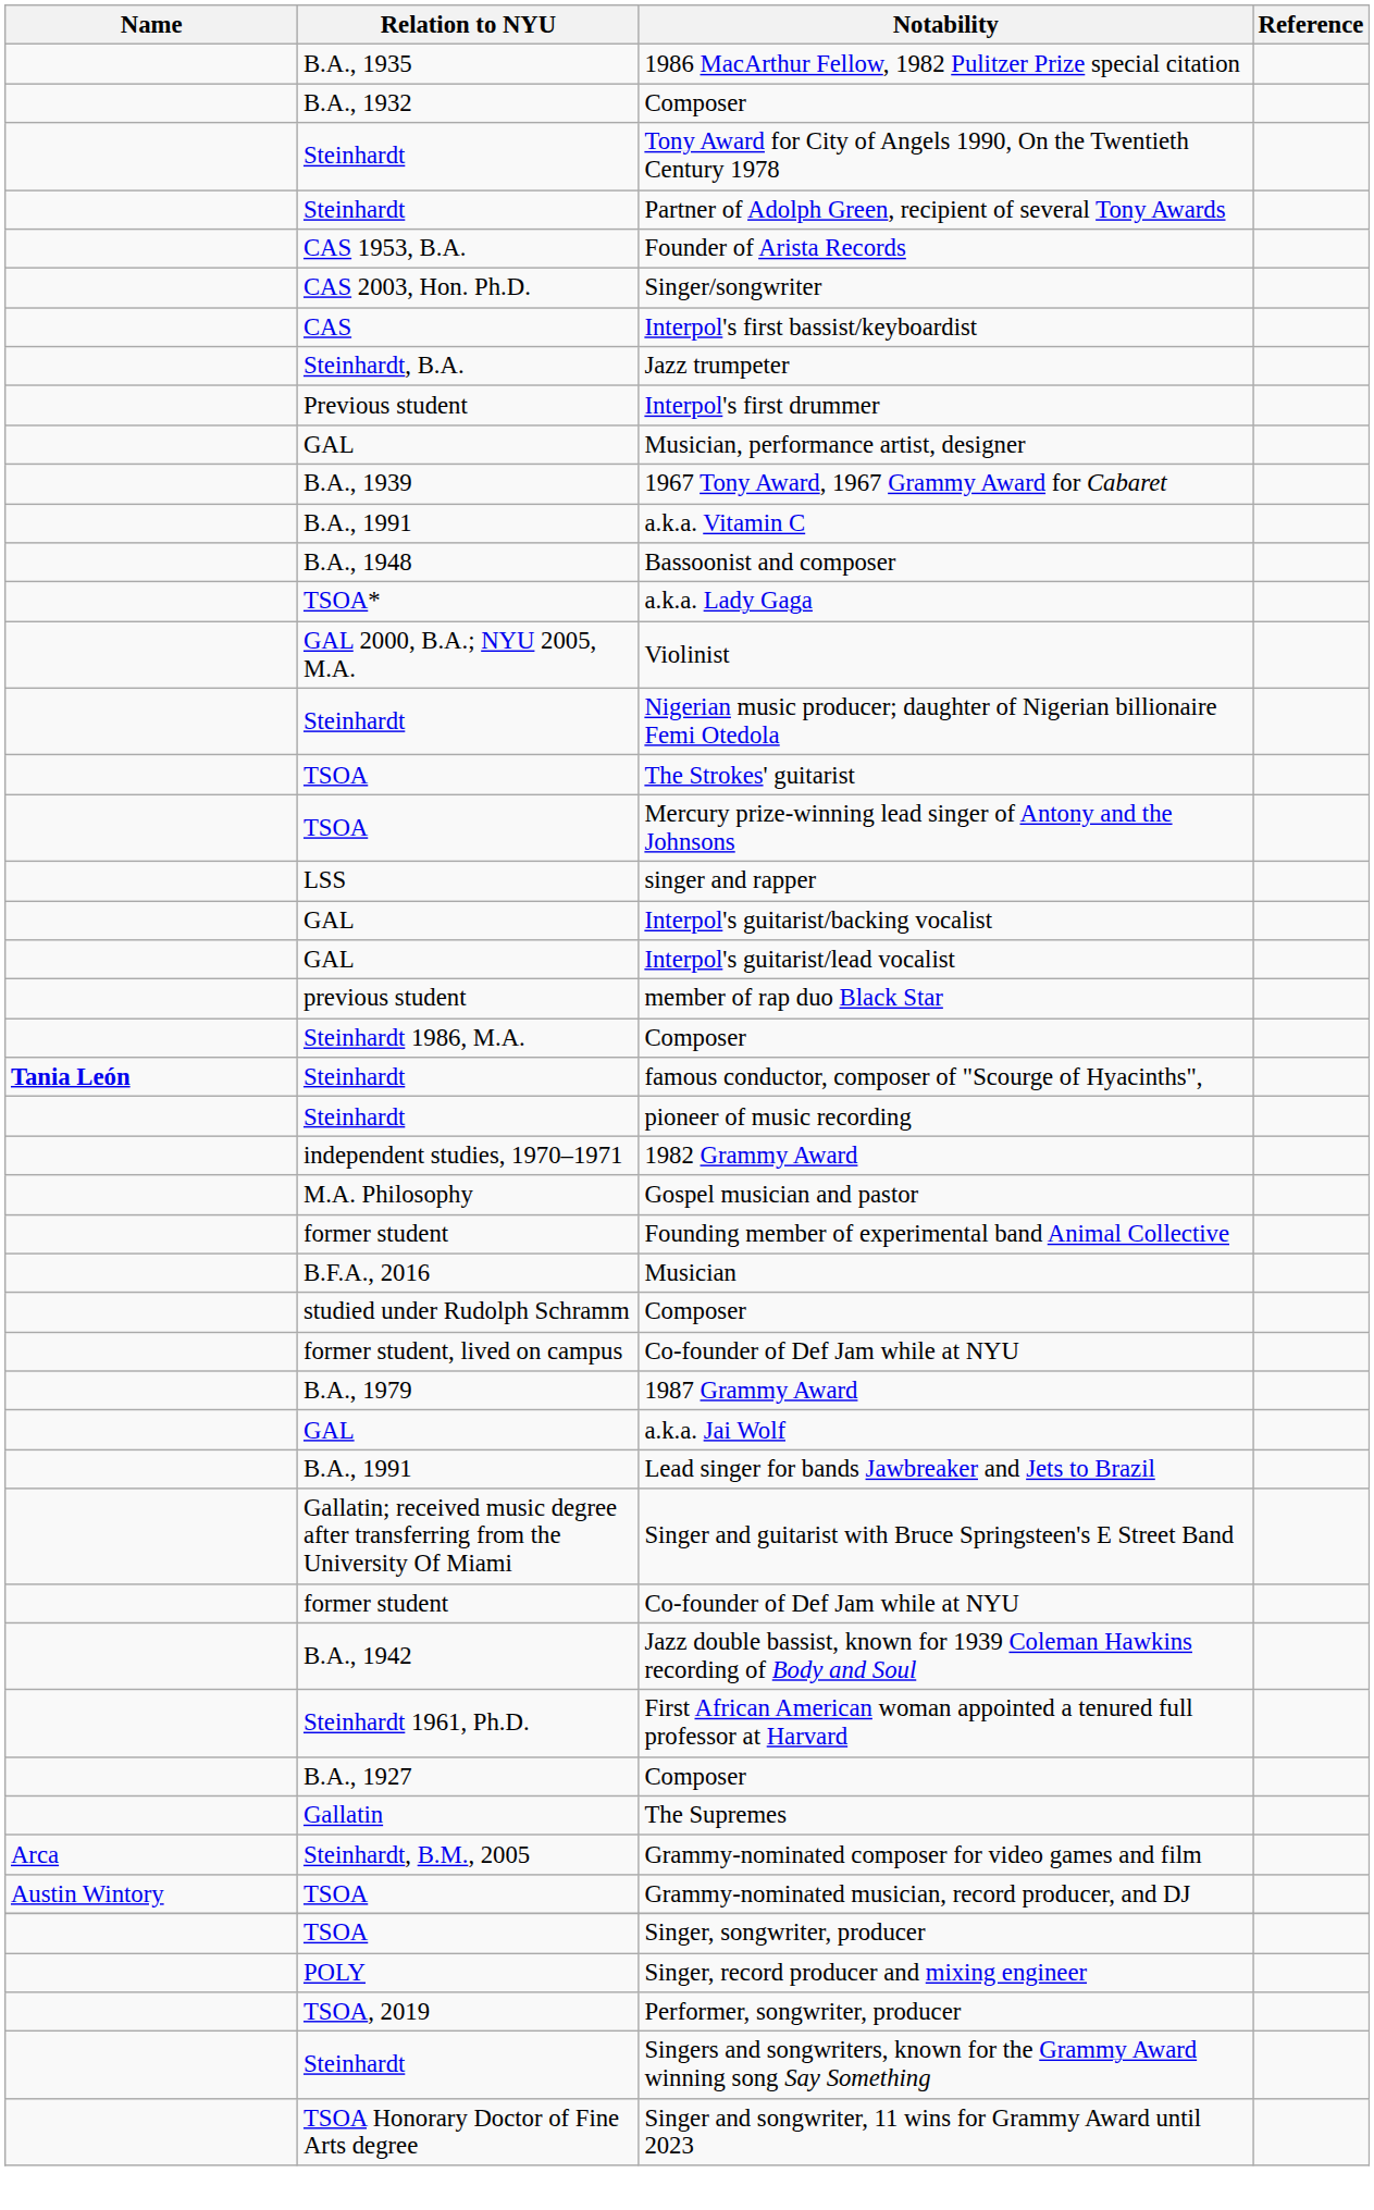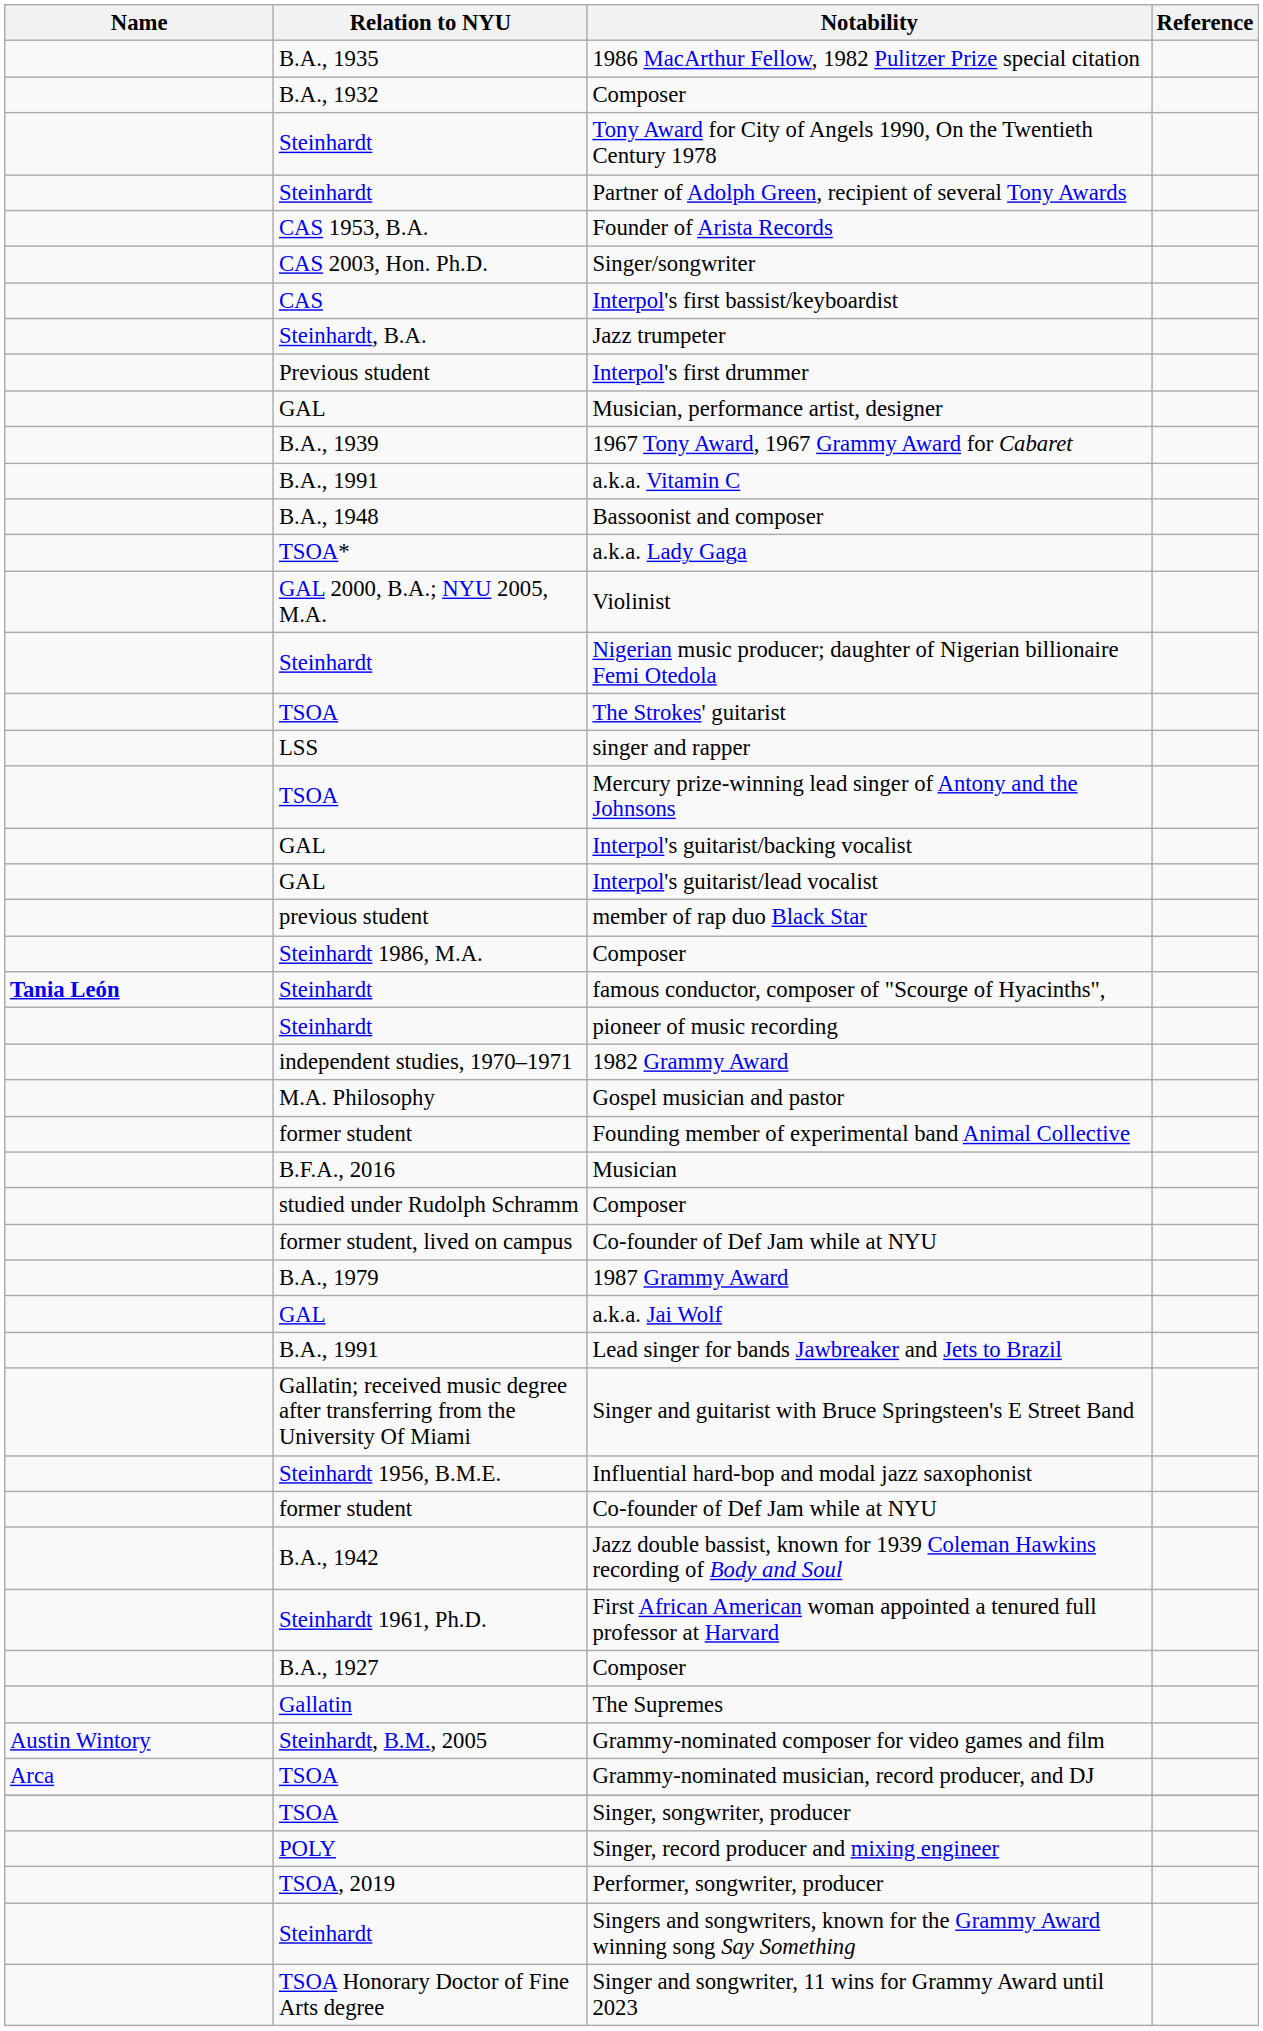 <table class="wikitable sortable" style="width:100%">
 <tr>
 <th style="width:*;">Name</th>
 <th style="width:25%;">Relation to NYU</th>
 <th style="width:45%;">Notability</th>
 <th style="width:5%;" class="unsortable">Reference</th>
 </tr>
 <tr>
 <td></td>
 <td>B.A., 1935</td>
 <td>1986 <a href='#'>MacArthur Fellow</a>, 1982 <a href='#'>Pulitzer Prize</a> special citation</td>
 <td style="text-align:center;"></td>
 </tr>
 <tr>
 <td></td>
 <td>B.A., 1932</td>
 <td>Composer</td>
 <td style="text-align:center;"></td>
 </tr>
 <tr>
 <td></td>
 <td><a href='#'>Steinhardt</a></td>
 <td><a href='#'>Tony Award</a> for City of Angels 1990, On the Twentieth Century 1978</td>
 <td style="text-align:center;"></td>
 </tr>
 <tr>
 <td></td>
 <td><a href='#'>Steinhardt</a></td>
 <td>Partner of <a href='#'>Adolph Green</a>, recipient of several <a href='#'>Tony Awards</a></td>
 <td style="text-align:center;"></td>
 </tr>
 <tr>
 <td></td>
 <td><a href='#'>CAS</a> 1953, B.A.</td>
 <td>Founder of <a href='#'>Arista Records</a></td>
 <td style="text-align:center;"></td>
 </tr>
 <tr>
 <td></td>
 <td><a href='#'>CAS</a> 2003, Hon. Ph.D.</td>
 <td>Singer/songwriter</td>
 <td style="text-align:center;"></td>
 </tr>
 <tr>
 <td></td>
 <td><a href='#'>CAS</a></td>
 <td><a href='#'>Interpol</a>'s first bassist/keyboardist</td>
 <td style="text-align:center;"></td>
 </tr>
 <tr>
 <td></td>
 <td><a href='#'>Steinhardt</a>, B.A.</td>
 <td>Jazz trumpeter</td>
 <td style="text-align:center;"></td>
 </tr>
 <tr>
 <td></td>
 <td>Previous student</td>
 <td><a href='#'>Interpol</a>'s first drummer</td>
 <td style="text-align:center;"></td>
 </tr>
 <tr>
 <td></td>
 <td>GAL</td>
 <td>Musician, performance artist, designer</td>
 <td style="text-align:center;"></td>
 </tr>
 <tr>
 <td></td>
 <td>B.A., 1939</td>
 <td>1967 <a href='#'>Tony Award</a>, 1967 <a href='#'>Grammy Award</a> for <em>Cabaret</em></td>
 <td style="text-align:center;"></td>
 </tr>
 <tr>
 <td></td>
 <td>B.A., 1991</td>
 <td>a.k.a. <a href='#'>Vitamin C</a></td>
 <td style="text-align:center;"></td>
 </tr>
 <tr>
 <td></td>
 <td>B.A., 1948</td>
 <td>Bassoonist and composer</td>
 <td style="text-align:center;"></td>
 </tr>
 <tr>
 <td></td>
 <td><a href='#'>TSOA</a>*</td>
 <td>a.k.a. <a href='#'>Lady Gaga</a></td>
 <td style="text-align:center;"></td>
 </tr>
 <tr>
 <td></td>
 <td><a href='#'>GAL</a> 2000, B.A.; <a href='#'>NYU</a> 2005, M.A.</td>
 <td>Violinist</td>
 <td style="text-align:center;"></td>
 </tr>
 <tr>
 <td></td>
 <td><a href='#'>Steinhardt</a></td>
 <td><a href='#'>Nigerian</a> music producer; daughter of Nigerian billionaire <a href='#'>Femi Otedola</a></td>
 <td style="text-align:center;"></td>
 </tr>
 <tr>
 <td></td>
 <td><a href='#'>TSOA</a></td>
 <td><a href='#'>The Strokes</a>' guitarist</td>
 <td style="text-align:center;"></td>
 </tr>
 <tr>
 <td></td>
+<td>LSS</td>
+<td>singer and rapper</td>
+<td></td>
+</tr>
+<tr>
+<td></td>
 <td><a href='#'>TSOA</a></td>
 <td>Mercury prize-winning lead singer of <a href='#'>Antony and the Johnsons</a></td>
 <td style="text-align:center;"></td>
-</tr>
-<tr>
-<td></td>
-<td>LSS</td>
-<td>singer and rapper</td>
-<td></td>
 </tr>
 <tr>
 <td></td>
 <td>GAL</td>
 <td><a href='#'>Interpol</a>'s guitarist/backing vocalist</td>
 <td style="text-align:center;"></td>
 </tr>
 <tr>
 <td></td>
 <td>GAL</td>
 <td><a href='#'>Interpol</a>'s guitarist/lead vocalist</td>
 <td style="text-align:center;"></td>
 </tr>
 <tr>
 <td></td>
 <td>previous student</td>
 <td>member of rap duo <a href='#'>Black Star</a></td>
 <td style="text-align:center;"></td>
 </tr>
 <tr>
 <td></td>
 <td><a href='#'>Steinhardt</a> 1986, M.A.</td>
 <td>Composer</td>
 <td style="text-align:center;"></td>
 </tr>
 <tr>
 <td><strong><a href='#'>Tania León</a></strong></td>
 <td><a href='#'>Steinhardt</a></td>
 <td>famous conductor, composer of "Scourge of Hyacinths",</td>
 <td style="text-align:center;"></td>
 </tr>
 <tr>
 <td></td>
 <td><a href='#'>Steinhardt</a></td>
 <td>pioneer of music recording</td>
 <td style="text-align:center;"></td>
 </tr>
 <tr>
 <td></td>
 <td>independent studies, 1970–1971</td>
 <td>1982 <a href='#'>Grammy Award</a></td>
 <td style="text-align:center;"></td>
 </tr>
 <tr>
 <td></td>
 <td>M.A. Philosophy</td>
 <td>Gospel musician and pastor</td>
 <td style="text-align:center;"></td>
 </tr>
 <tr>
 <td></td>
 <td>former student</td>
 <td>Founding member of experimental band <a href='#'>Animal Collective</a></td>
 <td style="text-align:center;"></td>
 </tr>
 <tr>
 <td></td>
 <td>B.F.A., 2016</td>
 <td>Musician</td>
 <td style="text-align:center;"></td>
 </tr>
 <tr>
 <td></td>
 <td>studied under Rudolph Schramm</td>
 <td>Composer</td>
 <td style="text-align:center;"></td>
 </tr>
 <tr>
 <td></td>
 <td>former student, lived on campus</td>
 <td>Co-founder of Def Jam while at NYU</td>
 <td style="text-align:center;"></td>
 </tr>
 <tr>
 <td></td>
 <td>B.A., 1979</td>
 <td>1987 <a href='#'>Grammy Award</a></td>
 <td style="text-align:center;"></td>
 </tr>
 <tr>
 <td></td>
 <td><a href='#'>GAL</a></td>
 <td>a.k.a. <a href='#'>Jai Wolf</a></td>
 <td style="text-align:center;"></td>
 </tr>
 <tr>
 <td></td>
 <td>B.A., 1991</td>
 <td>Lead singer for bands <a href='#'>Jawbreaker</a> and <a href='#'>Jets to Brazil</a></td>
 <td style="text-align:center;"></td>
 </tr>
 <tr>
 <td></td>
 <td>Gallatin; received music degree after transferring from the University Of Miami</td>
 <td>Singer and guitarist with Bruce Springsteen's E Street Band</td>
 <td style="text-align:center;"></td>
 </tr>
 <tr>
 <td></td>
+<td><a href='#'>Steinhardt</a> 1956, B.M.E.</td>
+<td>Influential hard-bop and modal jazz saxophonist</td>
+<td style="text-align:center;"></td>
+</tr>
+<tr>
+<td></td>
 <td>former student</td>
 <td>Co-founder of Def Jam while at NYU</td>
 <td style="text-align:center;"></td>
 </tr>
 <tr>
 <td></td>
 <td>B.A., 1942</td>
 <td>Jazz double bassist, known for 1939 <a href='#'>Coleman Hawkins</a> recording of <em><a href='#'>Body and Soul</a></em></td>
 <td style="text-align:center;"></td>
 </tr>
 <tr>
 <td></td>
 <td><a href='#'>Steinhardt</a> 1961, Ph.D.</td>
 <td>First <a href='#'>African American</a> woman appointed a tenured full professor at <a href='#'>Harvard</a></td>
 <td style="text-align:center;"></td>
 </tr>
 <tr>
 <td></td>
 <td>B.A., 1927</td>
 <td>Composer</td>
 <td style="text-align:center;"></td>
 </tr>
 <tr>
 <td></td>
 <td><a href='#'>Gallatin</a></td>
 <td>The Supremes</td>
 <td style="text-align:center;"></td>
 </tr>
 <tr>
-<td><a href='#'>Arca</a></td>
+<td><a href='#'>Austin Wintory</a></td>
 <td><a href='#'>Steinhardt</a>, <a href='#'>B.M.</a>, 2005</td>
 <td>Grammy-nominated composer for video games and film</td>
 <td></td>
 </tr>
 <tr>
-<td><a href='#'>Austin Wintory</a></td>
+<td><a href='#'>Arca</a></td>
 <td><a href='#'>TSOA</a></td>
 <td>Grammy-nominated musician, record producer, and DJ</td>
 <td style="text-align:center;"></td>
 </tr>
 <tr>
 </tr>
 <tr>
 <td></td>
 <td><a href='#'>TSOA</a></td>
 <td>Singer, songwriter, producer</td>
 <td style="text-align:center;"></td>
 </tr>
 <tr>
 <td></td>
 <td><a href='#'>POLY</a></td>
 <td>Singer, record producer and <a href='#'>mixing engineer</a></td>
 <td style="text-align:center;"></td>
 </tr>
 <tr>
 <td></td>
 <td><a href='#'>TSOA</a>, 2019</td>
 <td>Performer, songwriter, producer</td>
 <td style="text-align:center;"></td>
 </tr>
 <tr>
 <td></td>
 <td><a href='#'>Steinhardt</a></td>
 <td>Singers and songwriters, known for the <a href='#'>Grammy Award</a> winning song <em>Say Something</em></td>
 <td style="text-align:center;"></td>
 </tr>
 <tr>
 <td></td>
 <td><a href='#'>TSOA</a> Honorary Doctor of Fine Arts degree</td>
 <td>Singer and songwriter, 11 wins for Grammy Award until 2023</td>
 <td style="text-align:center;"></td>
 </tr>
 </table>
